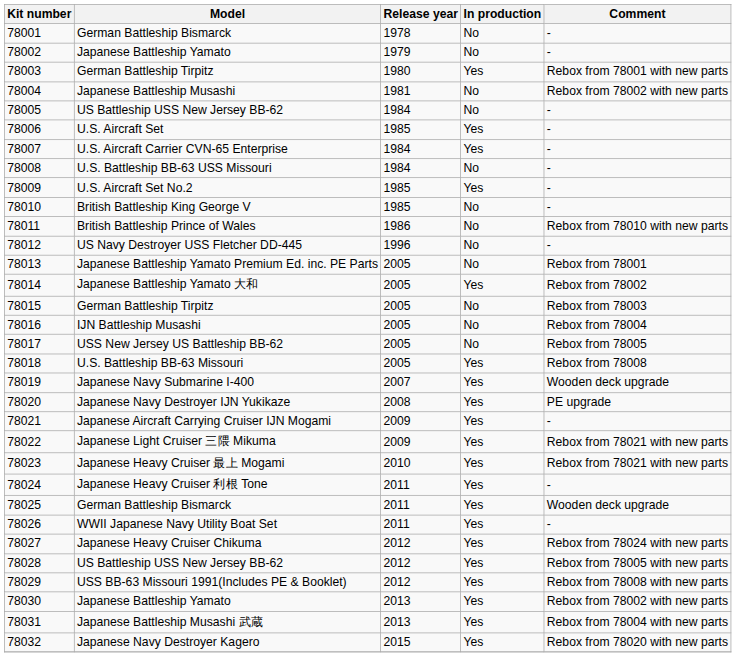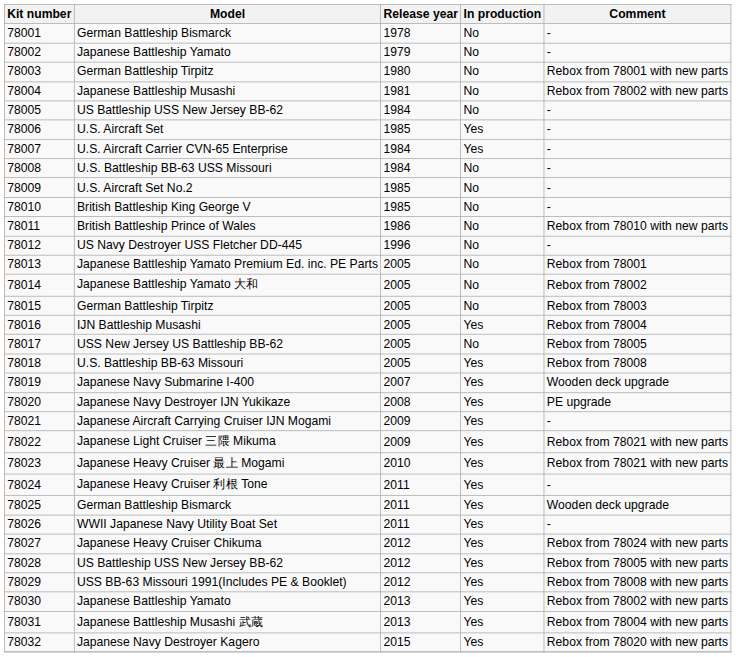 <table class="wikitable">
 <tr>
 <th>Kit number</th>
 <th>Model</th>
 <th>Release year</th>
 <th>In production</th>
 <th>Comment</th>
 </tr>
 <tr>
 <td>78001</td>
 <td>German Battleship Bismarck</td>
 <td>1978</td>
 <td>No</td>
 <td>-</td>
 </tr>
 <tr>
 <td>78002</td>
 <td>Japanese Battleship Yamato</td>
 <td>1979</td>
 <td>No</td>
 <td>-</td>
 </tr>
 <tr>
 <td>78003</td>
 <td>German Battleship Tirpitz</td>
 <td>1980</td>
-<td>Yes</td>
+<td>No</td>
 <td>Rebox from 78001 with new parts</td>
 </tr>
 <tr>
 <td>78004</td>
 <td>Japanese Battleship Musashi</td>
 <td>1981</td>
 <td>No</td>
 <td>Rebox from 78002 with new parts</td>
 </tr>
 <tr>
 <td>78005</td>
 <td>US Battleship USS New Jersey BB-62</td>
 <td>1984</td>
 <td>No</td>
 <td>-</td>
 </tr>
 <tr>
 <td>78006</td>
 <td>U.S. Aircraft Set</td>
 <td>1985</td>
 <td>Yes</td>
 <td>-</td>
 </tr>
 <tr>
 <td>78007</td>
 <td>U.S. Aircraft Carrier CVN-65 Enterprise</td>
 <td>1984</td>
 <td>Yes</td>
 <td>-</td>
 </tr>
 <tr>
 <td>78008</td>
 <td>U.S. Battleship BB-63 USS Missouri</td>
 <td>1984</td>
 <td>No</td>
 <td>-</td>
 </tr>
 <tr>
 <td>78009</td>
 <td>U.S. Aircraft Set No.2</td>
 <td>1985</td>
-<td>Yes</td>
+<td>No</td>
 <td>-</td>
 </tr>
 <tr>
 <td>78010</td>
 <td>British Battleship King George V</td>
 <td>1985</td>
 <td>No</td>
 <td>-</td>
 </tr>
 <tr>
 <td>78011</td>
 <td>British Battleship Prince of Wales</td>
 <td>1986</td>
 <td>No</td>
 <td>Rebox from 78010 with new parts</td>
 </tr>
 <tr>
 <td>78012</td>
 <td>US Navy Destroyer USS Fletcher DD-445</td>
 <td>1996</td>
 <td>No</td>
 <td>-</td>
 </tr>
 <tr>
 <td>78013</td>
 <td>Japanese Battleship Yamato Premium Ed. inc. PE Parts</td>
 <td>2005</td>
 <td>No</td>
 <td>Rebox from 78001</td>
 </tr>
 <tr>
 <td>78014</td>
 <td>Japanese Battleship Yamato 大和</td>
 <td>2005</td>
-<td>Yes</td>
+<td>No</td>
 <td>Rebox from 78002</td>
 </tr>
 <tr>
 <td>78015</td>
 <td>German Battleship Tirpitz</td>
 <td>2005</td>
 <td>No</td>
 <td>Rebox from 78003</td>
 </tr>
 <tr>
 <td>78016</td>
 <td>IJN Battleship Musashi</td>
 <td>2005</td>
-<td>No</td>
+<td>Yes</td>
 <td>Rebox from 78004</td>
 </tr>
 <tr>
 <td>78017</td>
 <td>USS New Jersey US Battleship BB-62</td>
 <td>2005</td>
 <td>No</td>
 <td>Rebox from 78005</td>
 </tr>
 <tr>
 <td>78018</td>
 <td>U.S. Battleship BB-63 Missouri</td>
 <td>2005</td>
 <td>Yes</td>
 <td>Rebox from 78008</td>
 </tr>
 <tr>
 <td>78019</td>
 <td>Japanese Navy Submarine I-400</td>
 <td>2007</td>
 <td>Yes</td>
 <td>Wooden deck upgrade</td>
 </tr>
 <tr>
 <td>78020</td>
 <td>Japanese Navy Destroyer IJN Yukikaze</td>
 <td>2008</td>
 <td>Yes</td>
 <td>PE upgrade</td>
 </tr>
 <tr>
 <td>78021</td>
 <td>Japanese Aircraft Carrying Cruiser IJN Mogami</td>
 <td>2009</td>
 <td>Yes</td>
 <td>-</td>
 </tr>
 <tr>
 <td>78022</td>
 <td>Japanese Light Cruiser 三隈 Mikuma</td>
 <td>2009</td>
 <td>Yes</td>
 <td>Rebox from 78021 with new parts</td>
 </tr>
 <tr>
 <td>78023</td>
 <td>Japanese Heavy Cruiser 最上 Mogami</td>
 <td>2010</td>
 <td>Yes</td>
 <td>Rebox from 78021 with new parts</td>
 </tr>
 <tr>
 <td>78024</td>
 <td>Japanese Heavy Cruiser 利根 Tone</td>
 <td>2011</td>
 <td>Yes</td>
 <td>-</td>
 </tr>
 <tr>
 <td>78025</td>
 <td>German Battleship Bismarck</td>
 <td>2011</td>
 <td>Yes</td>
 <td>Wooden deck upgrade</td>
 </tr>
 <tr>
 <td>78026</td>
 <td>WWII Japanese Navy Utility Boat Set</td>
 <td>2011</td>
 <td>Yes</td>
 <td>-</td>
 </tr>
 <tr>
 <td>78027</td>
 <td>Japanese Heavy Cruiser Chikuma</td>
 <td>2012</td>
 <td>Yes</td>
 <td>Rebox from 78024 with new parts</td>
 </tr>
 <tr>
 <td>78028</td>
 <td>US Battleship USS New Jersey BB-62</td>
 <td>2012</td>
 <td>Yes</td>
 <td>Rebox from 78005 with new parts</td>
 </tr>
 <tr>
 <td>78029</td>
 <td>USS BB-63 Missouri 1991(Includes PE & Booklet)</td>
 <td>2012</td>
 <td>Yes</td>
 <td>Rebox from 78008 with new parts</td>
 </tr>
 <tr>
 <td>78030</td>
 <td>Japanese Battleship Yamato</td>
 <td>2013</td>
 <td>Yes</td>
 <td>Rebox from 78002 with new parts</td>
 </tr>
 <tr>
 <td>78031</td>
 <td>Japanese Battleship Musashi 武蔵</td>
 <td>2013</td>
 <td>Yes</td>
 <td>Rebox from 78004 with new parts</td>
 </tr>
 <tr>
 <td>78032</td>
 <td>Japanese Navy Destroyer Kagero</td>
 <td>2015</td>
 <td>Yes</td>
 <td>Rebox from 78020 with new parts</td>
 </tr>
 <tr>
 </tr>
 </table>
